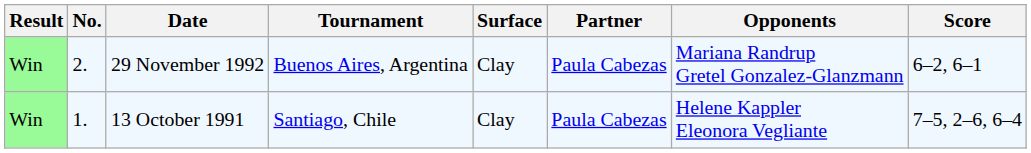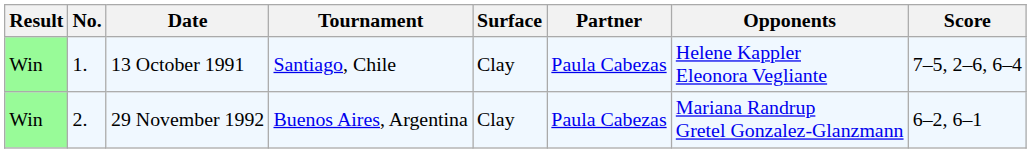 <table class="sortable wikitable" style=font-size:97%>
 <tr>
 <th>Result</th>
 <th>No.</th>
 <th>Date</th>
 <th>Tournament</th>
 <th>Surface</th>
 <th>Partner</th>
 <th>Opponents</th>
 <th>Score</th>
 </tr>
 <tr style="background:#f0f8ff;">
 <td style="background:#98fb98;">Win</td>
+<td>1.</td>
+<td>13 October 1991</td>
+<td><a href='#'>Santiago</a>, Chile</td>
+<td>Clay</td>
+<td> <a href='#'>Paula Cabezas</a></td>
+<td> <a href='#'>Helene Kappler</a> <br>  <a href='#'>Eleonora Vegliante</a></td>
+<td>7–5, 2–6, 6–4</td>
+</tr>
+<tr style="background:#f0f8ff;">
+<td style="background:#98fb98;">Win</td>
 <td>2.</td>
 <td>29 November 1992</td>
 <td><a href='#'>Buenos Aires</a>, Argentina</td>
 <td>Clay</td>
 <td> <a href='#'>Paula Cabezas</a></td>
 <td> <a href='#'>Mariana Randrup</a> <br>  <a href='#'>Gretel Gonzalez-Glanzmann</a></td>
 <td>6–2, 6–1</td>
 </tr>
-<tr style="background:#f0f8ff;">
-<td style="background:#98fb98;">Win</td>
-<td>1.</td>
-<td>13 October 1991</td>
-<td><a href='#'>Santiago</a>, Chile</td>
-<td>Clay</td>
-<td> <a href='#'>Paula Cabezas</a></td>
-<td> <a href='#'>Helene Kappler</a> <br>  <a href='#'>Eleonora Vegliante</a></td>
-<td>7–5, 2–6, 6–4</td>
-</tr>
 </table>
